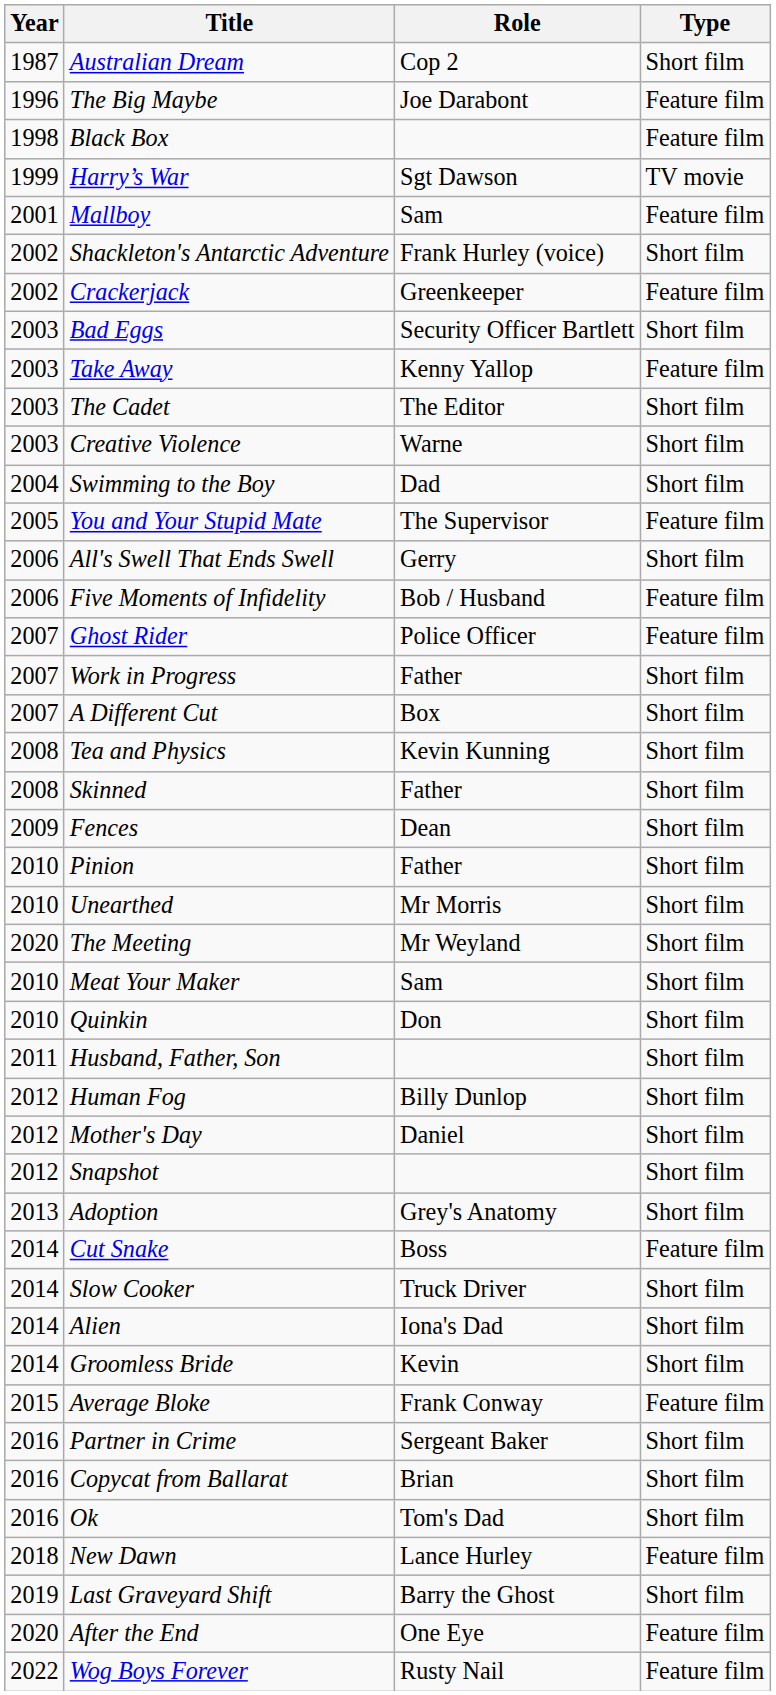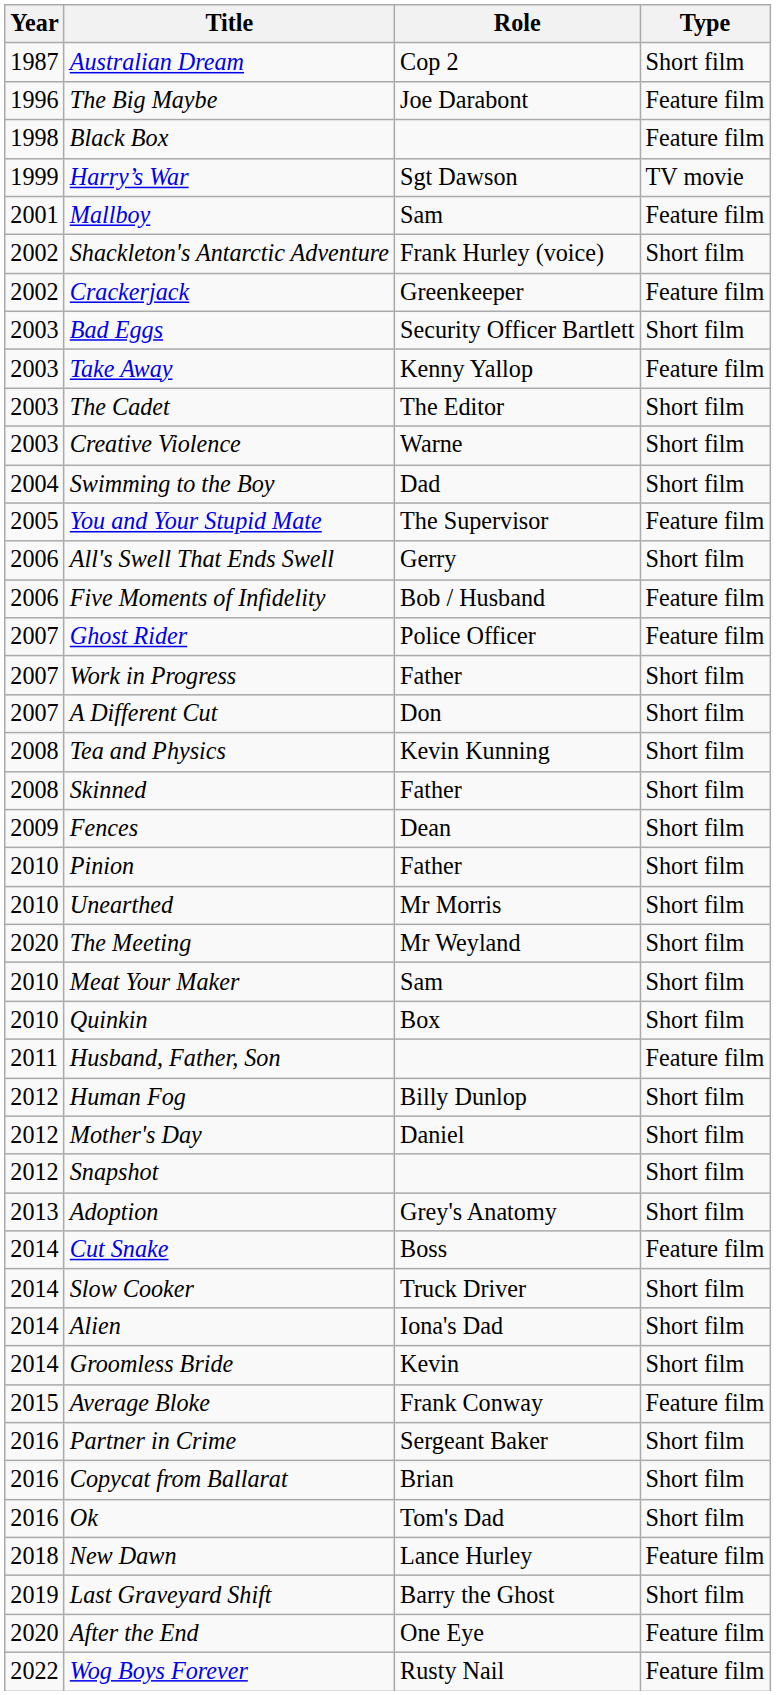 <table class="wikitable">
 <tr>
 <th>Year</th>
 <th>Title</th>
 <th>Role</th>
 <th>Type</th>
 </tr>
 <tr>
 <td>1987</td>
 <td><em><a href='#'>Australian Dream</a></em></td>
 <td>Cop 2</td>
 <td>Short film</td>
 </tr>
 <tr>
 <td>1996</td>
 <td><em>The Big Maybe</em></td>
 <td>Joe Darabont</td>
 <td>Feature film</td>
 </tr>
 <tr>
 <td>1998</td>
 <td><em>Black Box</em></td>
 <td></td>
 <td>Feature film</td>
 </tr>
 <tr>
 <td>1999</td>
 <td><em><a href='#'>Harry’s War</a></em></td>
 <td>Sgt Dawson</td>
 <td>TV movie</td>
 </tr>
 <tr>
 <td>2001</td>
 <td><em><a href='#'>Mallboy</a></em></td>
 <td>Sam</td>
 <td>Feature film</td>
 </tr>
 <tr>
 <td>2002</td>
 <td><em>Shackleton's Antarctic Adventure</em></td>
 <td>Frank Hurley (voice)</td>
 <td>Short film</td>
 </tr>
 <tr>
 <td>2002</td>
 <td><em><a href='#'>Crackerjack</a></em></td>
 <td>Greenkeeper</td>
 <td>Feature film</td>
 </tr>
 <tr>
 <td>2003</td>
 <td><em><a href='#'>Bad Eggs</a></em></td>
 <td>Security Officer Bartlett</td>
 <td>Short film</td>
 </tr>
 <tr>
 <td>2003</td>
 <td><em><a href='#'>Take Away</a></em></td>
 <td>Kenny Yallop</td>
 <td>Feature film</td>
 </tr>
 <tr>
 <td>2003</td>
 <td><em>The Cadet</em></td>
 <td>The Editor</td>
 <td>Short film</td>
 </tr>
 <tr>
 <td>2003</td>
 <td><em>Creative Violence</em></td>
 <td>Warne</td>
 <td>Short film</td>
 </tr>
 <tr>
 <td>2004</td>
 <td><em>Swimming to the Boy</em></td>
 <td>Dad</td>
 <td>Short film</td>
 </tr>
 <tr>
 <td>2005</td>
 <td><em><a href='#'>You and Your Stupid Mate</a></em></td>
 <td>The Supervisor</td>
 <td>Feature film</td>
 </tr>
 <tr>
 <td>2006</td>
 <td><em>All's Swell That Ends Swell</em></td>
 <td>Gerry</td>
 <td>Short film</td>
 </tr>
 <tr>
 <td>2006</td>
 <td><em>Five Moments of Infidelity</em></td>
 <td>Bob / Husband</td>
 <td>Feature film</td>
 </tr>
 <tr>
 <td>2007</td>
 <td><em><a href='#'>Ghost Rider</a></em></td>
 <td>Police Officer</td>
 <td>Feature film</td>
 </tr>
 <tr>
 <td>2007</td>
 <td><em>Work in Progress</em></td>
 <td>Father</td>
 <td>Short film</td>
 </tr>
 <tr>
 <td>2007</td>
 <td><em>A Different Cut</em></td>
-<td>Box</td>
+<td>Don</td>
 <td>Short film</td>
 </tr>
 <tr>
 <td>2008</td>
 <td><em>Tea and Physics</em></td>
 <td>Kevin Kunning</td>
 <td>Short film</td>
 </tr>
 <tr>
 <td>2008</td>
 <td><em>Skinned</em></td>
 <td>Father</td>
 <td>Short film</td>
 </tr>
 <tr>
 <td>2009</td>
 <td><em>Fences</em></td>
 <td>Dean</td>
 <td>Short film</td>
 </tr>
 <tr>
 <td>2010</td>
 <td><em>Pinion</em></td>
 <td>Father</td>
 <td>Short film</td>
 </tr>
 <tr>
 <td>2010</td>
 <td><em>Unearthed</em></td>
 <td>Mr Morris</td>
 <td>Short film</td>
 </tr>
 <tr>
 <td>2020</td>
 <td><em>The Meeting</em></td>
 <td>Mr Weyland</td>
 <td>Short film</td>
 </tr>
 <tr>
 <td>2010</td>
 <td><em>Meat Your Maker</em></td>
 <td>Sam</td>
 <td>Short film</td>
 </tr>
 <tr>
 <td>2010</td>
 <td><em>Quinkin</em></td>
-<td>Don</td>
+<td>Box</td>
 <td>Short film</td>
 </tr>
 <tr>
 <td>2011</td>
 <td><em>Husband, Father, Son</em></td>
 <td></td>
-<td>Short film</td>
+<td>Feature film</td>
 </tr>
 <tr>
 <td>2012</td>
 <td><em>Human Fog</em></td>
 <td>Billy Dunlop</td>
 <td>Short film</td>
 </tr>
 <tr>
 <td>2012</td>
 <td><em>Mother's Day</em></td>
 <td>Daniel</td>
 <td>Short film</td>
 </tr>
 <tr>
 <td>2012</td>
 <td><em>Snapshot</em></td>
 <td></td>
 <td>Short film</td>
 </tr>
 <tr>
 <td>2013</td>
 <td><em>Adoption</em></td>
 <td>Grey's Anatomy</td>
 <td>Short film</td>
 </tr>
 <tr>
 <td>2014</td>
 <td><em><a href='#'>Cut Snake</a></em></td>
 <td>Boss</td>
 <td>Feature film</td>
 </tr>
 <tr>
 <td>2014</td>
 <td><em>Slow Cooker</em></td>
 <td>Truck Driver</td>
 <td>Short film</td>
 </tr>
 <tr>
 <td>2014</td>
 <td><em>Alien</em></td>
 <td>Iona's Dad</td>
 <td>Short film</td>
 </tr>
 <tr>
 <td>2014</td>
 <td><em>Groomless Bride</em></td>
 <td>Kevin</td>
 <td>Short film</td>
 </tr>
 <tr>
 <td>2015</td>
 <td><em>Average Bloke</em></td>
 <td>Frank Conway</td>
 <td>Feature film</td>
 </tr>
 <tr>
 <td>2016</td>
 <td><em>Partner in Crime</em></td>
 <td>Sergeant Baker</td>
 <td>Short film</td>
 </tr>
 <tr>
 <td>2016</td>
 <td><em>Copycat from Ballarat</em></td>
 <td>Brian</td>
 <td>Short film</td>
 </tr>
 <tr>
 <td>2016</td>
 <td><em>Ok</em></td>
 <td>Tom's Dad</td>
 <td>Short film</td>
 </tr>
 <tr>
 <td>2018</td>
 <td><em>New Dawn</em></td>
 <td>Lance Hurley</td>
 <td>Feature film</td>
 </tr>
 <tr>
 <td>2019</td>
 <td><em>Last Graveyard Shift</em></td>
 <td>Barry the Ghost</td>
 <td>Short film</td>
 </tr>
 <tr>
 <td>2020</td>
 <td><em>After the End</em></td>
 <td>One Eye</td>
 <td>Feature film</td>
 </tr>
 <tr>
 <td>2022</td>
 <td><em><a href='#'>Wog Boys Forever</a></em></td>
 <td>Rusty Nail</td>
 <td>Feature film</td>
 </tr>
 </table>
